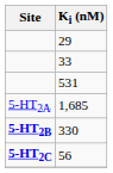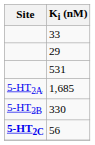 <table class="wikitable floatright sortable">
 <tr>
 <th>Site</th>
 <th>K<sub>i</sub> (nM)</th>
 </tr>
 <tr>
 <td></td>
-<td>29</td>
+<td>33</td>
 </tr>
 <tr>
 <td></td>
-<td>33</td>
+<td>29</td>
 </tr>
 <tr>
 <td></td>
 <td>531</td>
 </tr>
 <tr>
 <td><a href='#'>5-HT<sub>2A</sub></a></td>
 <td>1,685</td>
 </tr>
 <tr>
-<td><strong><a href='#'>5-HT<sub>2B</sub></a></strong></td>
+<td><a href='#'>5-HT<sub>2B</sub></a></td>
 <td>330</td>
 </tr>
 <tr>
 <td><strong><a href='#'>5-HT<sub>2C</sub></a></strong></td>
 <td>56</td>
 </tr>
 <tr>
 </tr>
 </table>
